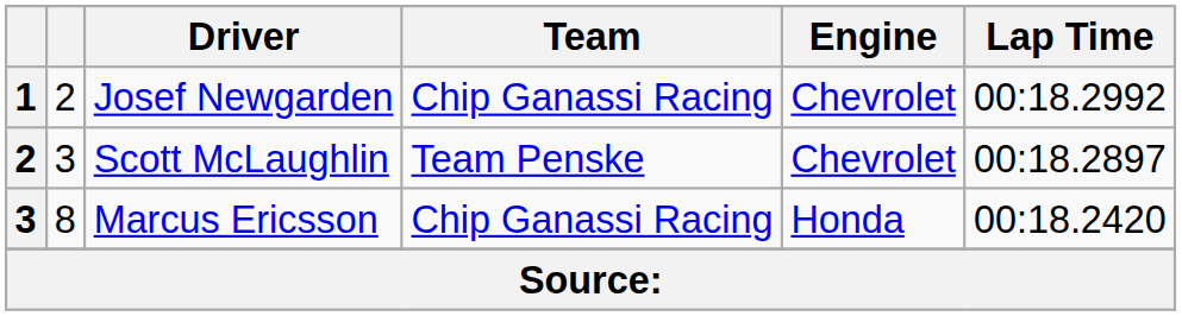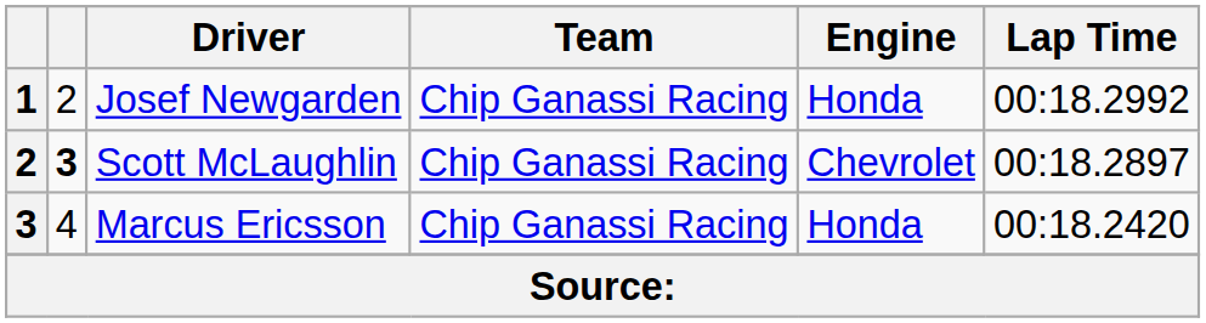 <table class="wikitable" style="font-size:95%;">
 <tr>
 </tr>
 <tr>
 <th></th>
 <th></th>
 <th>Driver</th>
 <th>Team</th>
 <th>Engine</th>
 <th>Lap Time</th>
 </tr>
 <tr>
 <th>1</th>
 <td align="center">2</td>
 <td> <a href='#'>Josef Newgarden</a> <strong></strong></td>
 <td><a href='#'>Chip Ganassi Racing</a></td>
-<td><a href='#'>Chevrolet</a></td>
+<td><a href='#'>Honda</a></td>
 <td>00:18.2992</td>
 </tr>
 <tr>
 <th>2</th>
-<td align="center">3</td>
+<td align="center"><strong>3</strong></td>
 <td> <a href='#'>Scott McLaughlin</a></td>
-<td><a href='#'>Team Penske</a></td>
+<td><a href='#'>Chip Ganassi Racing</a></td>
 <td><a href='#'>Chevrolet</a></td>
 <td>00:18.2897</td>
 </tr>
 <tr>
 <th>3</th>
-<td align="center">8</td>
+<td align="center">4</td>
 <td> <a href='#'>Marcus Ericsson</a></td>
 <td><a href='#'>Chip Ganassi Racing</a></td>
 <td><a href='#'>Honda</a></td>
 <td>00:18.2420</td>
 </tr>
 <tr>
 </tr>
 <tr class="sortbottom">
 <th colspan="6">Source:</th>
 </tr>
 </table>
